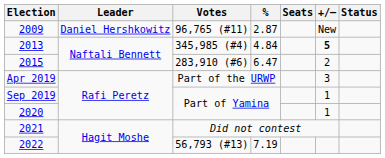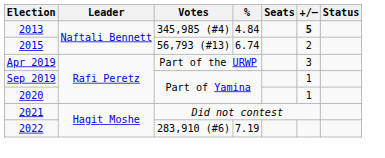 <table class=wikitable style=text-align:center>
 <tr>
 <th>Election</th>
 <th>Leader</th>
 <th>Votes</th>
 <th>%</th>
 <th>Seats</th>
 <th>+/–</th>
 <th>Status</th>
-</tr>
-<tr>
-<td><a href='#'>2009</a></td>
-<td><a href='#'>Daniel Hershkowitz</a></td>
-<td>96,765 (#11)</td>
-<td>2.87</td>
-<td></td>
-<td>New</td>
-<td></td>
 </tr>
 <tr>
 <td><a href='#'>2013</a></td>
 <td rowspan=2><a href='#'>Naftali Bennett</a></td>
 <td>345,985 (#4)</td>
 <td>4.84</td>
 <td></td>
 <td><strong> 5</strong></td>
 <td></td>
 </tr>
 <tr>
 <td><a href='#'>2015</a></td>
-<td>283,910 (#6)</td>
-<td>6.47</td>
+<td>56,793 (#13)</td>
+<td>6.74</td>
 <td></td>
 <td> 2</td>
 <td></td>
 </tr>
 <tr>
 <td><a href='#'>Apr 2019</a></td>
 <td rowspan=3><a href='#'>Rafi Peretz</a></td>
 <td colspan=2>Part of the <a href='#'>URWP</a></td>
 <td></td>
 <td> 3</td>
 <td></td>
 </tr>
 <tr>
 <td><a href='#'>Sep 2019</a></td>
 <td colspan=2 rowspan=2>Part of <a href='#'>Yamina</a></td>
 <td></td>
 <td> 1</td>
 <td></td>
 </tr>
 <tr>
 <td><a href='#'>2020</a></td>
 <td></td>
 <td> 1</td>
 <td></td>
 </tr>
 <tr>
 <td><a href='#'>2021</a></td>
 <td rowspan=2><a href='#'>Hagit Moshe</a></td>
 <td colspan="4"><em>Did not contest</em></td>
 <td></td>
 </tr>
 <tr>
 <td><a href='#'>2022</a></td>
-<td>56,793 (#13)</td>
+<td>283,910 (#6)</td>
 <td>7.19</td>
 <td></td>
 <td></td>
 <td></td>
 </tr>
 </table>
